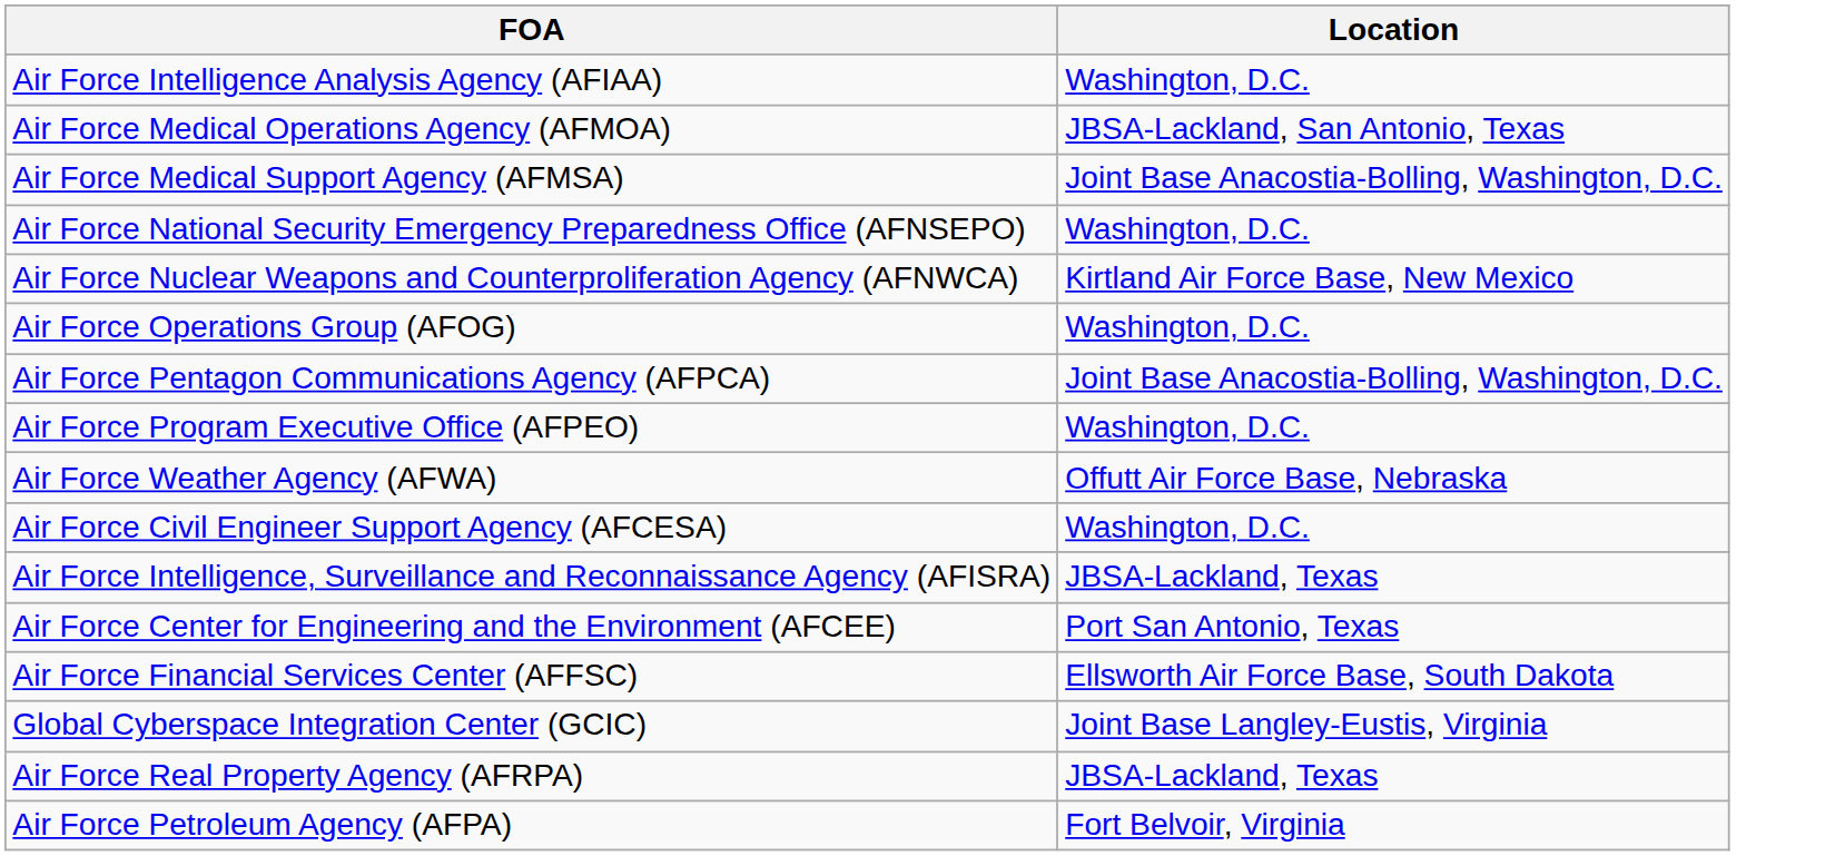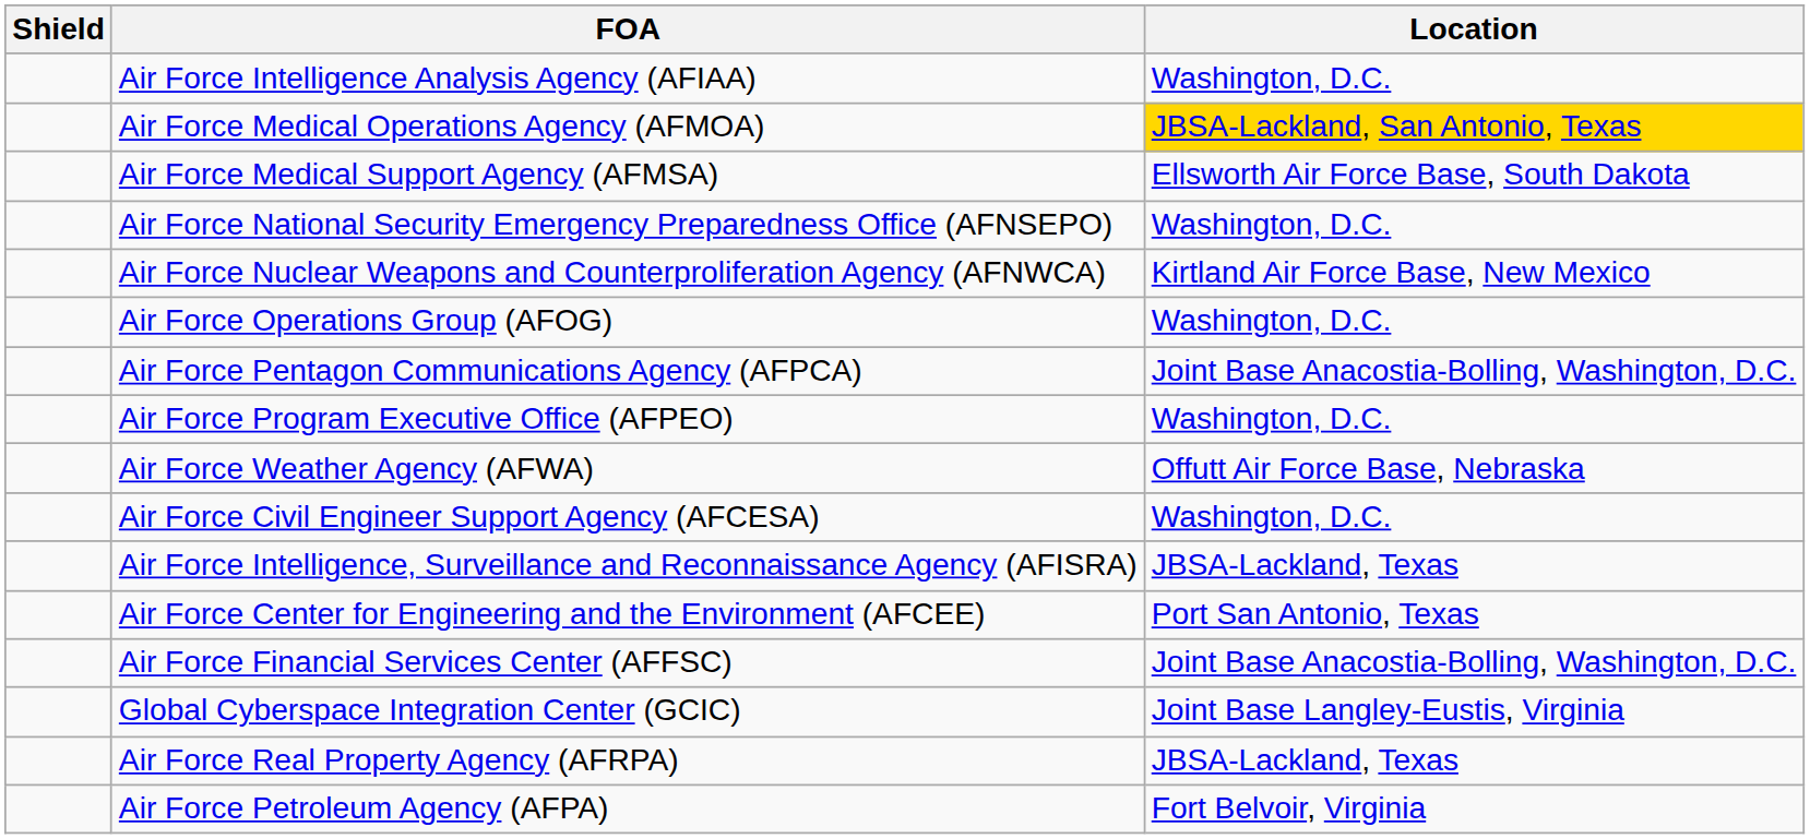 <table class="wikitable">
 <tr>
+<th>Shield</th>
 <th>FOA</th>
 <th>Location</th>
 </tr>
 <tr>
+<td></td>
 <td><a href='#'>Air Force Intelligence Analysis Agency</a> (AFIAA)</td>
 <td><a href='#'>Washington, D.C.</a></td>
 </tr>
 <tr>
+<td></td>
 <td><a href='#'>Air Force Medical Operations Agency</a> (AFMOA)</td>
-<td><a href='#'>JBSA-Lackland</a>, <a href='#'>San Antonio</a>, <a href='#'>Texas</a></td>
+<td style="background: gold;"><a href='#'>JBSA-Lackland</a>, <a href='#'>San Antonio</a>, <a href='#'>Texas</a></td>
 </tr>
 <tr>
+<td></td>
 <td><a href='#'>Air Force Medical Support Agency</a> (AFMSA)</td>
-<td><a href='#'>Joint Base Anacostia-Bolling</a>, <a href='#'>Washington, D.C.</a></td>
+<td><a href='#'>Ellsworth Air Force Base</a>, <a href='#'>South Dakota</a></td>
 </tr>
 <tr>
+<td></td>
 <td><a href='#'>Air Force National Security Emergency Preparedness Office</a> (AFNSEPO)</td>
 <td><a href='#'>Washington, D.C.</a></td>
 </tr>
 <tr>
+<td></td>
 <td><a href='#'>Air Force Nuclear Weapons and Counterproliferation Agency</a> (AFNWCA)</td>
 <td><a href='#'>Kirtland Air Force Base</a>, <a href='#'>New Mexico</a></td>
 </tr>
 <tr>
+<td></td>
 <td><a href='#'>Air Force Operations Group</a> (AFOG)</td>
 <td><a href='#'>Washington, D.C.</a></td>
 </tr>
 <tr>
+<td></td>
 <td><a href='#'>Air Force Pentagon Communications Agency</a> (AFPCA)</td>
 <td><a href='#'>Joint Base Anacostia-Bolling</a>, <a href='#'>Washington, D.C.</a></td>
 </tr>
 <tr>
+<td></td>
 <td><a href='#'>Air Force Program Executive Office</a> (AFPEO)</td>
 <td><a href='#'>Washington, D.C.</a></td>
 </tr>
 <tr>
+<td></td>
 <td><a href='#'>Air Force Weather Agency</a> (AFWA)</td>
 <td><a href='#'>Offutt Air Force Base</a>, <a href='#'>Nebraska</a></td>
 </tr>
 <tr>
+<td></td>
 <td><a href='#'>Air Force Civil Engineer Support Agency</a> (AFCESA)</td>
 <td><a href='#'>Washington, D.C.</a></td>
 </tr>
 <tr>
+<td></td>
 <td><a href='#'>Air Force Intelligence, Surveillance and Reconnaissance Agency</a> (AFISRA)</td>
 <td><a href='#'>JBSA-Lackland</a>, <a href='#'>Texas</a></td>
 </tr>
 <tr>
+<td></td>
 <td><a href='#'>Air Force Center for Engineering and the Environment</a> (AFCEE)</td>
 <td><a href='#'>Port San Antonio</a>, <a href='#'>Texas</a></td>
 </tr>
 <tr>
+<td></td>
 <td><a href='#'>Air Force Financial Services Center</a> (AFFSC)</td>
-<td><a href='#'>Ellsworth Air Force Base</a>, <a href='#'>South Dakota</a></td>
+<td><a href='#'>Joint Base Anacostia-Bolling</a>, <a href='#'>Washington, D.C.</a></td>
 </tr>
 <tr>
+<td></td>
 <td><a href='#'>Global Cyberspace Integration Center</a> (GCIC)</td>
 <td><a href='#'>Joint Base Langley-Eustis</a>, <a href='#'>Virginia</a></td>
 </tr>
 <tr>
+<td></td>
 <td><a href='#'>Air Force Real Property Agency</a> (AFRPA)</td>
 <td><a href='#'>JBSA-Lackland</a>, <a href='#'>Texas</a></td>
 </tr>
 <tr>
+<td></td>
 <td><a href='#'>Air Force Petroleum Agency</a> (AFPA)</td>
 <td><a href='#'>Fort Belvoir</a>, <a href='#'>Virginia</a></td>
 </tr>
 </table>
